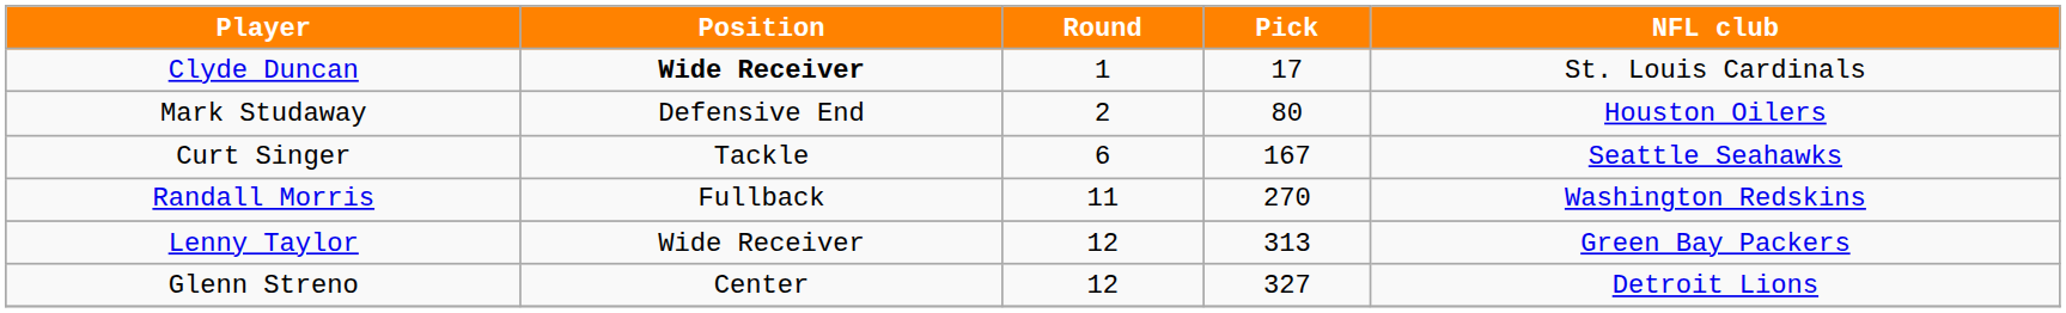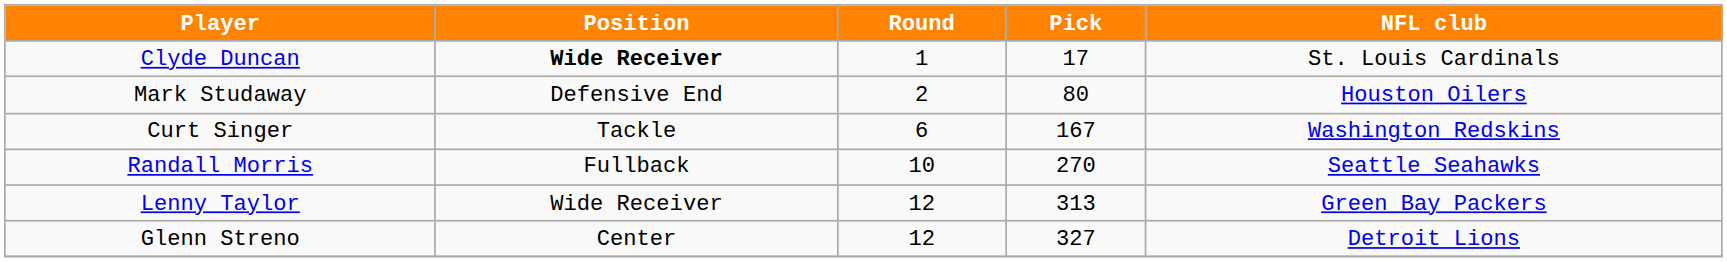 <table class="wikitable" width="80%">
 <tr align="center"  style="background:#FF8200;color:#FFFFFF;">
 <td><strong>Player</strong></td>
 <td><strong>Position</strong></td>
 <td><strong>Round</strong></td>
 <td><strong>Pick</strong></td>
 <td><strong>NFL club</strong></td>
 </tr>
 <tr align="center" bgcolor="">
 <td><a href='#'>Clyde Duncan</a></td>
 <td><strong>Wide Receiver</strong></td>
 <td>1</td>
 <td>17</td>
 <td>St. Louis Cardinals</td>
 </tr>
 <tr align="center" bgcolor="">
 <td>Mark Studaway</td>
 <td>Defensive End</td>
 <td>2</td>
 <td>80</td>
 <td><a href='#'>Houston Oilers</a></td>
 </tr>
 <tr align="center" bgcolor="">
 <td>Curt Singer</td>
 <td>Tackle</td>
 <td>6</td>
 <td>167</td>
-<td><a href='#'>Seattle Seahawks</a></td>
+<td><a href='#'>Washington Redskins</a></td>
 </tr>
 <tr align="center" bgcolor="">
 <td><a href='#'>Randall Morris</a></td>
 <td>Fullback</td>
-<td>11</td>
+<td>10</td>
 <td>270</td>
-<td><a href='#'>Washington Redskins</a></td>
+<td><a href='#'>Seattle Seahawks</a></td>
 </tr>
 <tr align="center" bgcolor="">
 <td><a href='#'>Lenny Taylor</a></td>
 <td>Wide Receiver</td>
 <td>12</td>
 <td>313</td>
 <td><a href='#'>Green Bay Packers</a></td>
 </tr>
 <tr align="center" bgcolor="">
 <td>Glenn Streno</td>
 <td>Center</td>
 <td>12</td>
 <td>327</td>
 <td><a href='#'>Detroit Lions</a></td>
 </tr>
 <tr align="center" bgcolor="">
 </tr>
 </table>
